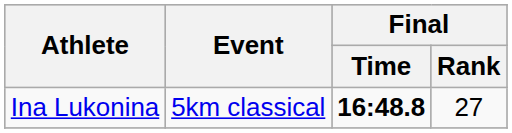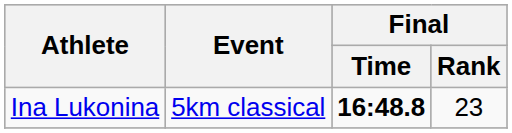 <table class="wikitable">
 <tr>
 <th rowspan="2">Athlete</th>
 <th rowspan="2">Event</th>
 <th colspan="2">Final</th>
 </tr>
 <tr>
 <th>Time</th>
 <th>Rank</th>
 </tr>
 <tr>
 <td rowspan="2"><a href='#'>Ina Lukonina</a></td>
 <td><a href='#'>5km classical</a></td>
 <td align="center"><strong>16:48.8</strong></td>
-<td align="center">27</td>
+<td align="center">23</td>
 </tr>
 </table>
